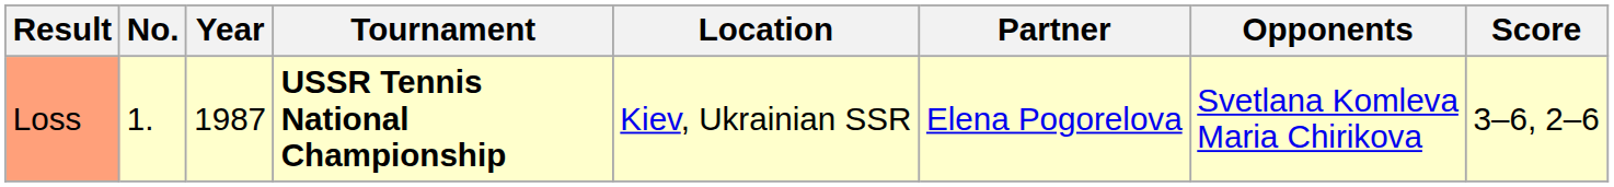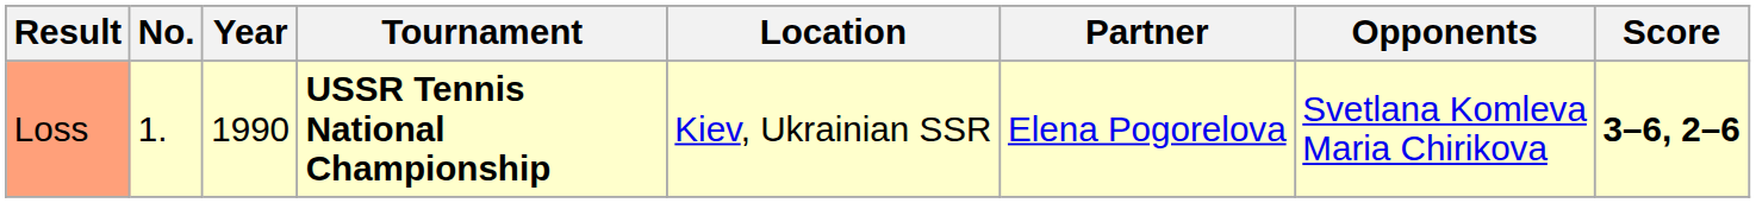 <table class="wikitable">
 <tr>
 <th>Result</th>
 <th>No.</th>
 <th>Year</th>
 <th width=160>Tournament</th>
 <th>Location</th>
 <th>Partner</th>
 <th>Opponents</th>
 <th>Score</th>
 </tr>
 <tr bgcolor=#FFFFCC>
 <td style="background:#ffa07a;">Loss</td>
 <td>1.</td>
-<td>1987</td>
+<td>1990</td>
 <td><strong>USSR Tennis National Championship</strong></td>
 <td><a href='#'>Kiev</a>, Ukrainian SSR</td>
 <td> <a href='#'>Elena Pogorelova</a></td>
 <td> <a href='#'>Svetlana Komleva</a> <br>  <a href='#'>Maria Chirikova</a></td>
-<td>3–6, 2–6</td>
+<td><strong>3–6, 2–6</strong></td>
 </tr>
 </table>
